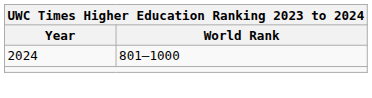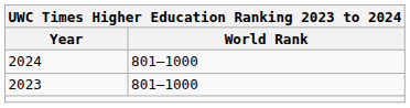 <table class="wikitable">
 <tr>
 <th colspan="2"><strong>UWC Times Higher Education Ranking 2023 to 2024</strong></th>
 </tr>
 <tr>
 <th>Year</th>
 <th>World Rank</th>
 </tr>
 <tr>
 <td>2024</td>
 <td>801–1000</td>
 </tr>
 <tr>
+<td>2023</td>
+<td>801–1000</td>
+</tr>
+<tr>
 <td colspan="2"></td>
 </tr>
 </table>
